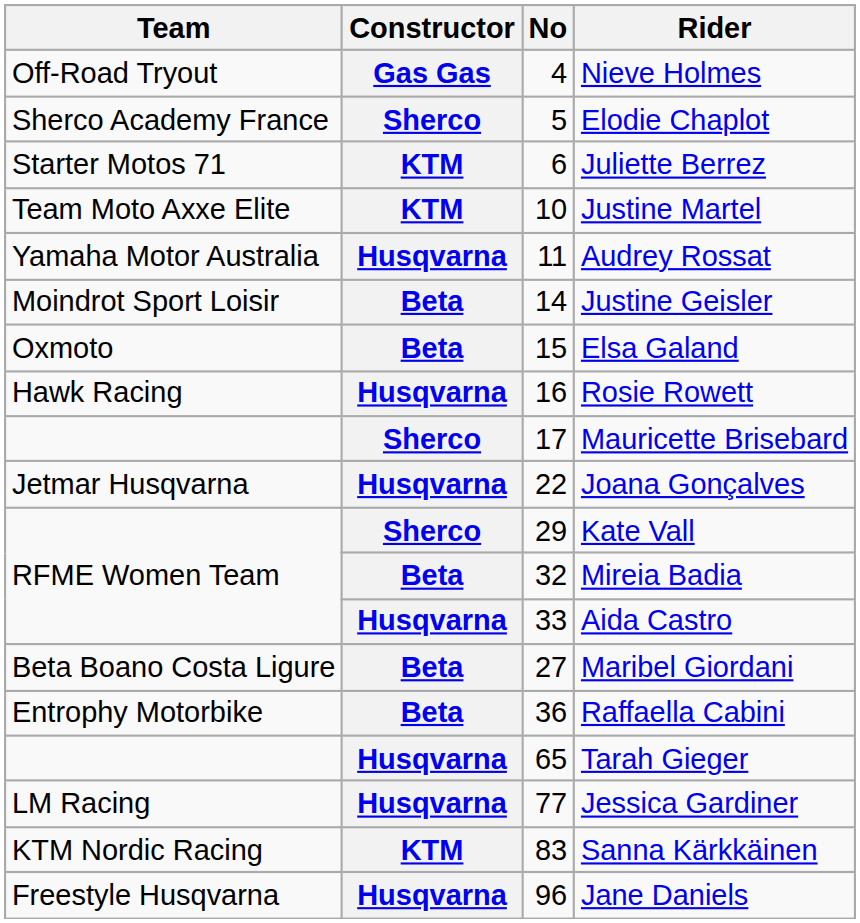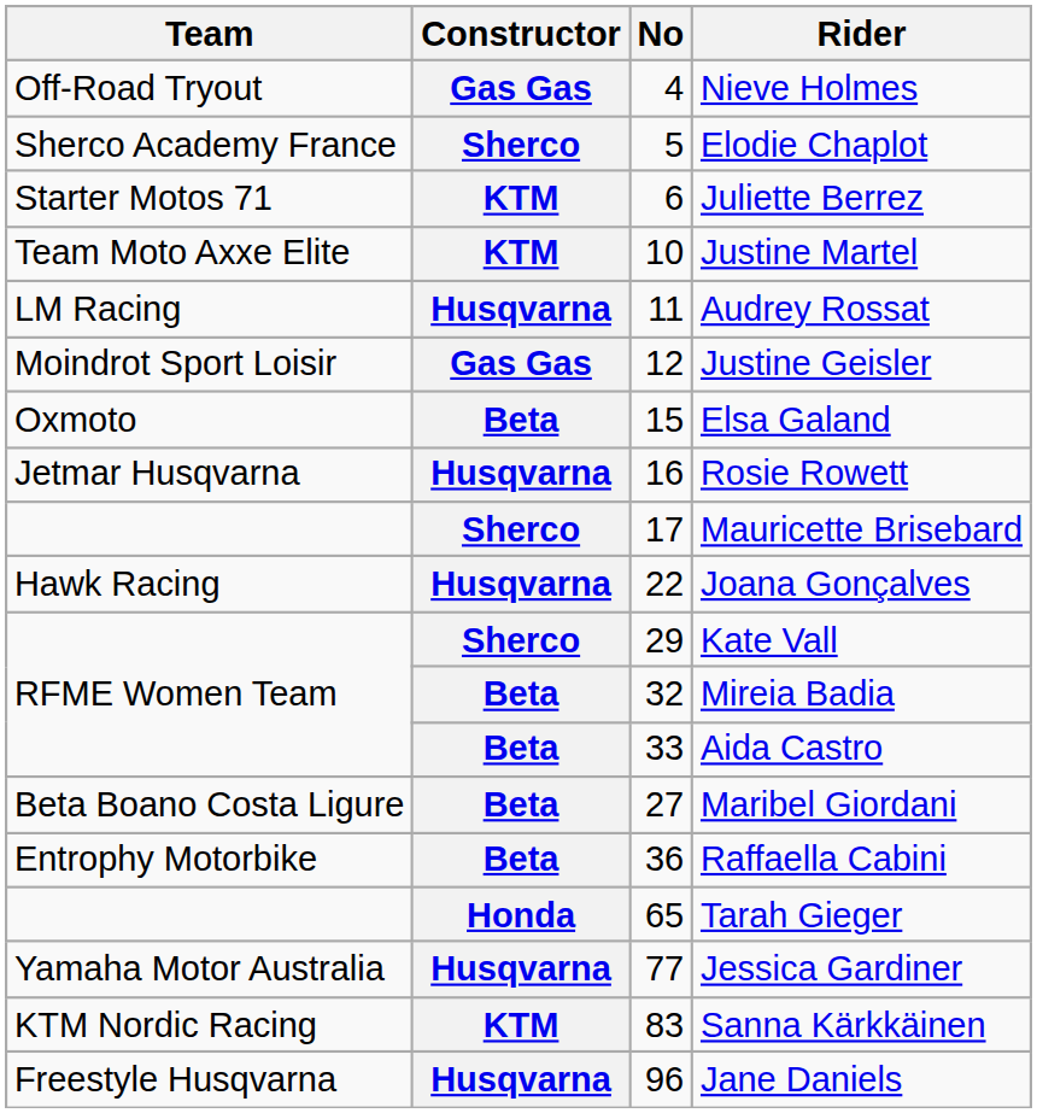 <table class="wikitable" style="font-size: 85%;">
 <tr>
 <th>Team</th>
 <th>Constructor</th>
 <th>No</th>
 <th>Rider</th>
 </tr>
 <tr>
 <td>Off-Road Tryout</td>
 <th><a href='#'>Gas Gas</a></th>
 <td align="right">4</td>
 <td> <a href='#'>Nieve Holmes</a></td>
 </tr>
 <tr>
 <td>Sherco Academy France</td>
 <th><a href='#'>Sherco</a></th>
 <td align="right">5</td>
 <td> <a href='#'>Elodie Chaplot</a></td>
 </tr>
 <tr>
 <td>Starter Motos 71</td>
 <th><a href='#'>KTM</a></th>
 <td align="right">6</td>
 <td> <a href='#'>Juliette Berrez</a></td>
 </tr>
 <tr>
 <td>Team Moto Axxe Elite</td>
 <th><a href='#'>KTM</a></th>
 <td align="right">10</td>
 <td> <a href='#'>Justine Martel</a></td>
 </tr>
 <tr>
-<td>Yamaha Motor Australia</td>
+<td>LM Racing</td>
 <th><a href='#'>Husqvarna</a></th>
 <td align="right">11</td>
 <td> <a href='#'>Audrey Rossat</a></td>
 </tr>
 <tr>
 <td>Moindrot Sport Loisir</td>
-<th><a href='#'>Beta</a></th>
-<td align="right">14</td>
+<th><a href='#'>Gas Gas</a></th>
+<td align="right">12</td>
 <td> <a href='#'>Justine Geisler</a></td>
 </tr>
 <tr>
 <td>Oxmoto</td>
 <th><a href='#'>Beta</a></th>
 <td align="right">15</td>
 <td> <a href='#'>Elsa Galand</a></td>
 </tr>
 <tr>
-<td>Hawk Racing</td>
+<td>Jetmar Husqvarna</td>
 <th><a href='#'>Husqvarna</a></th>
 <td align="right">16</td>
 <td> <a href='#'>Rosie Rowett</a></td>
 </tr>
 <tr>
 <td></td>
 <th><a href='#'>Sherco</a></th>
 <td align="right">17</td>
 <td> <a href='#'>Mauricette Brisebard</a></td>
 </tr>
 <tr>
-<td>Jetmar Husqvarna</td>
+<td>Hawk Racing</td>
 <th><a href='#'>Husqvarna</a></th>
 <td align="right">22</td>
 <td> <a href='#'>Joana Gonçalves</a></td>
 </tr>
 <tr>
 <td rowspan=3>RFME Women Team</td>
 <th><a href='#'>Sherco</a></th>
 <td align="right">29</td>
 <td> <a href='#'>Kate Vall</a></td>
 </tr>
 <tr>
 <th><a href='#'>Beta</a></th>
 <td align="right">32</td>
 <td> <a href='#'>Mireia Badia</a></td>
 </tr>
 <tr>
-<th><a href='#'>Husqvarna</a></th>
+<th><a href='#'>Beta</a></th>
 <td align="right">33</td>
 <td> <a href='#'>Aida Castro</a></td>
 </tr>
 <tr>
 <td>Beta Boano Costa Ligure</td>
 <th><a href='#'>Beta</a></th>
 <td align="right">27</td>
 <td> <a href='#'>Maribel Giordani</a></td>
 </tr>
 <tr>
 <td>Entrophy Motorbike</td>
 <th><a href='#'>Beta</a></th>
 <td align="right">36</td>
 <td> <a href='#'>Raffaella Cabini</a></td>
 </tr>
 <tr>
 <td></td>
-<th><a href='#'>Husqvarna</a></th>
+<th><a href='#'>Honda</a></th>
 <td align="right">65</td>
 <td> <a href='#'>Tarah Gieger</a></td>
 </tr>
 <tr>
-<td>LM Racing</td>
+<td>Yamaha Motor Australia</td>
 <th><a href='#'>Husqvarna</a></th>
 <td align="right">77</td>
 <td> <a href='#'>Jessica Gardiner</a></td>
 </tr>
 <tr>
 <td>KTM Nordic Racing</td>
 <th><a href='#'>KTM</a></th>
 <td align="right">83</td>
 <td> <a href='#'>Sanna Kärkkäinen</a></td>
 </tr>
 <tr>
 <td>Freestyle Husqvarna</td>
 <th><a href='#'>Husqvarna</a></th>
 <td align="right">96</td>
 <td> <a href='#'>Jane Daniels</a></td>
 </tr>
 <tr>
 </tr>
 </table>
